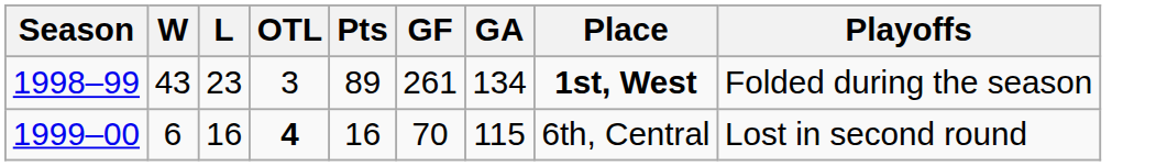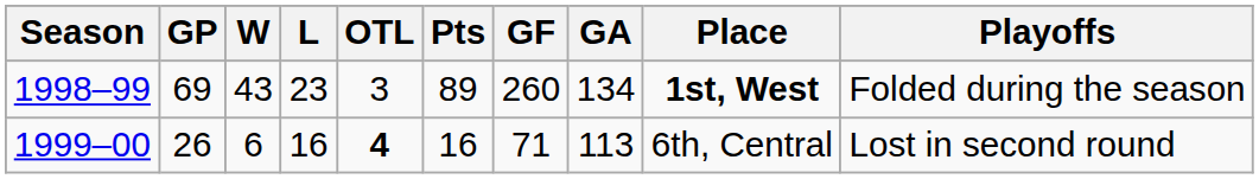 <table class="wikitable" style="text-align:center">
 <tr>
 <th>Season</th>
+<th>GP</th>
 <th>W</th>
 <th>L</th>
 <th>OTL</th>
 <th>Pts</th>
 <th>GF</th>
 <th>GA</th>
 <th>Place</th>
 <th>Playoffs</th>
 </tr>
 <tr>
 <td><a href='#'>1998–99</a></td>
+<td>69</td>
 <td>43</td>
 <td>23</td>
 <td>3</td>
 <td>89</td>
-<td>261</td>
+<td>260</td>
 <td>134</td>
 <td><strong>1st, West</strong></td>
 <td align="left">Folded during the season</td>
 </tr>
 <tr>
 <td><a href='#'>1999–00</a></td>
+<td>26</td>
 <td>6</td>
 <td>16</td>
 <td><strong>4</strong></td>
 <td>16</td>
-<td>70</td>
-<td>115</td>
+<td>71</td>
+<td>113</td>
 <td>6th, Central</td>
 <td align="left">Lost in second round</td>
 </tr>
 </table>
